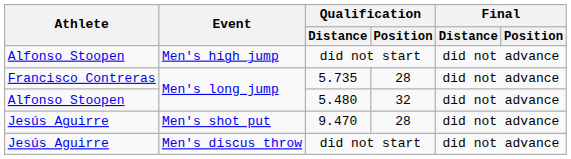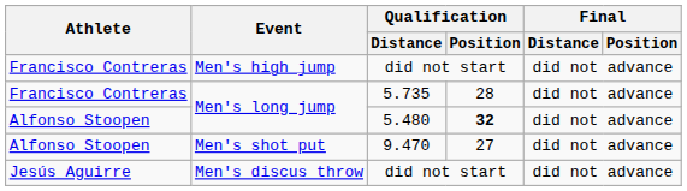 <table class=wikitable style="font-size:90%">
 <tr>
 <th rowspan="2">Athlete</th>
 <th rowspan="2">Event</th>
 <th colspan="2">Qualification</th>
 <th colspan="2">Final</th>
 </tr>
 <tr style="font-size:95%">
 <th>Distance</th>
 <th>Position</th>
 <th>Distance</th>
 <th>Position</th>
 </tr>
 <tr align=center>
-<td align=left><a href='#'>Alfonso Stoopen</a></td>
+<td align=left><a href='#'>Francisco Contreras</a></td>
 <td align=left><a href='#'>Men's high jump</a></td>
 <td colspan=2>did not start</td>
 <td colspan=2>did not advance</td>
 </tr>
 <tr align=center>
 <td align=left><a href='#'>Francisco Contreras</a></td>
 <td align=left rowspan=2><a href='#'>Men's long jump</a></td>
 <td>5.735</td>
 <td>28</td>
 <td colspan=2>did not advance</td>
 </tr>
 <tr align=center>
 <td align=left><a href='#'>Alfonso Stoopen</a></td>
 <td>5.480</td>
-<td>32</td>
+<td><strong>32</strong></td>
 <td colspan=2>did not advance</td>
 </tr>
 <tr align=center>
-<td align=left><a href='#'>Jesús Aguirre</a></td>
+<td align=left><a href='#'>Alfonso Stoopen</a></td>
 <td align=left><a href='#'>Men's shot put</a></td>
 <td>9.470</td>
-<td>28</td>
+<td>27</td>
 <td colspan=2>did not advance</td>
 </tr>
 <tr align=center>
 <td align=left><a href='#'>Jesús Aguirre</a></td>
 <td align=left><a href='#'>Men's discus throw</a></td>
 <td colspan=2>did not start</td>
 <td colspan=2>did not advance</td>
 </tr>
 </table>
